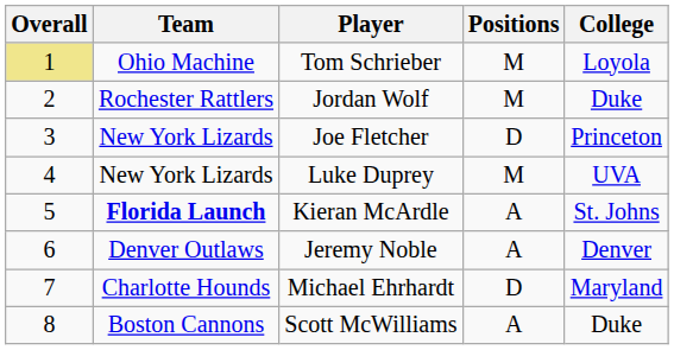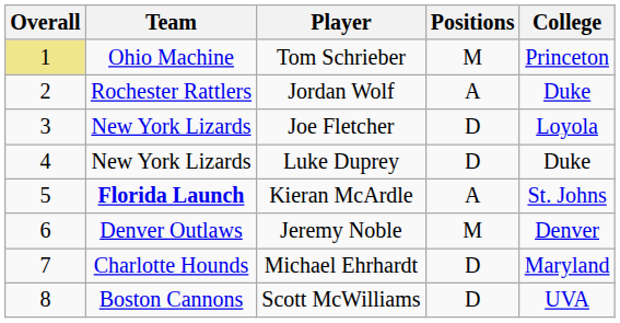 <table class="wikitable" style="text-align:center">
 <tr>
 <th>Overall</th>
 <th>Team</th>
 <th>Player</th>
 <th>Positions</th>
 <th>College</th>
 </tr>
 <tr>
 <td style="background: khaki;">1</td>
 <td><a href='#'>Ohio Machine</a></td>
 <td>Tom Schrieber</td>
 <td>M</td>
-<td><a href='#'>Loyola</a></td>
+<td><a href='#'>Princeton</a></td>
 </tr>
 <tr>
 <td>2</td>
 <td><a href='#'>Rochester Rattlers</a></td>
 <td>Jordan Wolf</td>
-<td>M</td>
+<td>A</td>
 <td><a href='#'>Duke</a></td>
 </tr>
 <tr>
 <td>3</td>
 <td><a href='#'>New York Lizards</a></td>
 <td>Joe Fletcher</td>
 <td>D</td>
-<td><a href='#'>Princeton</a></td>
+<td><a href='#'>Loyola</a></td>
 </tr>
 <tr>
 <td>4</td>
 <td>New York Lizards</td>
 <td>Luke Duprey</td>
-<td>M</td>
-<td><a href='#'>UVA</a></td>
+<td>D</td>
+<td>Duke</td>
 </tr>
 <tr>
 <td>5</td>
 <td><strong><a href='#'>Florida Launch</a></strong></td>
 <td>Kieran McArdle</td>
 <td>A</td>
 <td><a href='#'>St. Johns</a></td>
 </tr>
 <tr>
 <td>6</td>
 <td><a href='#'>Denver Outlaws</a></td>
 <td>Jeremy Noble</td>
-<td>A</td>
+<td>M</td>
 <td><a href='#'>Denver</a></td>
 </tr>
 <tr>
 <td>7</td>
 <td><a href='#'>Charlotte Hounds</a></td>
 <td>Michael Ehrhardt</td>
 <td>D</td>
 <td><a href='#'>Maryland</a></td>
 </tr>
 <tr>
 <td>8</td>
 <td><a href='#'>Boston Cannons</a></td>
 <td>Scott McWilliams</td>
-<td>A</td>
-<td>Duke</td>
+<td>D</td>
+<td><a href='#'>UVA</a></td>
 </tr>
 </table>
